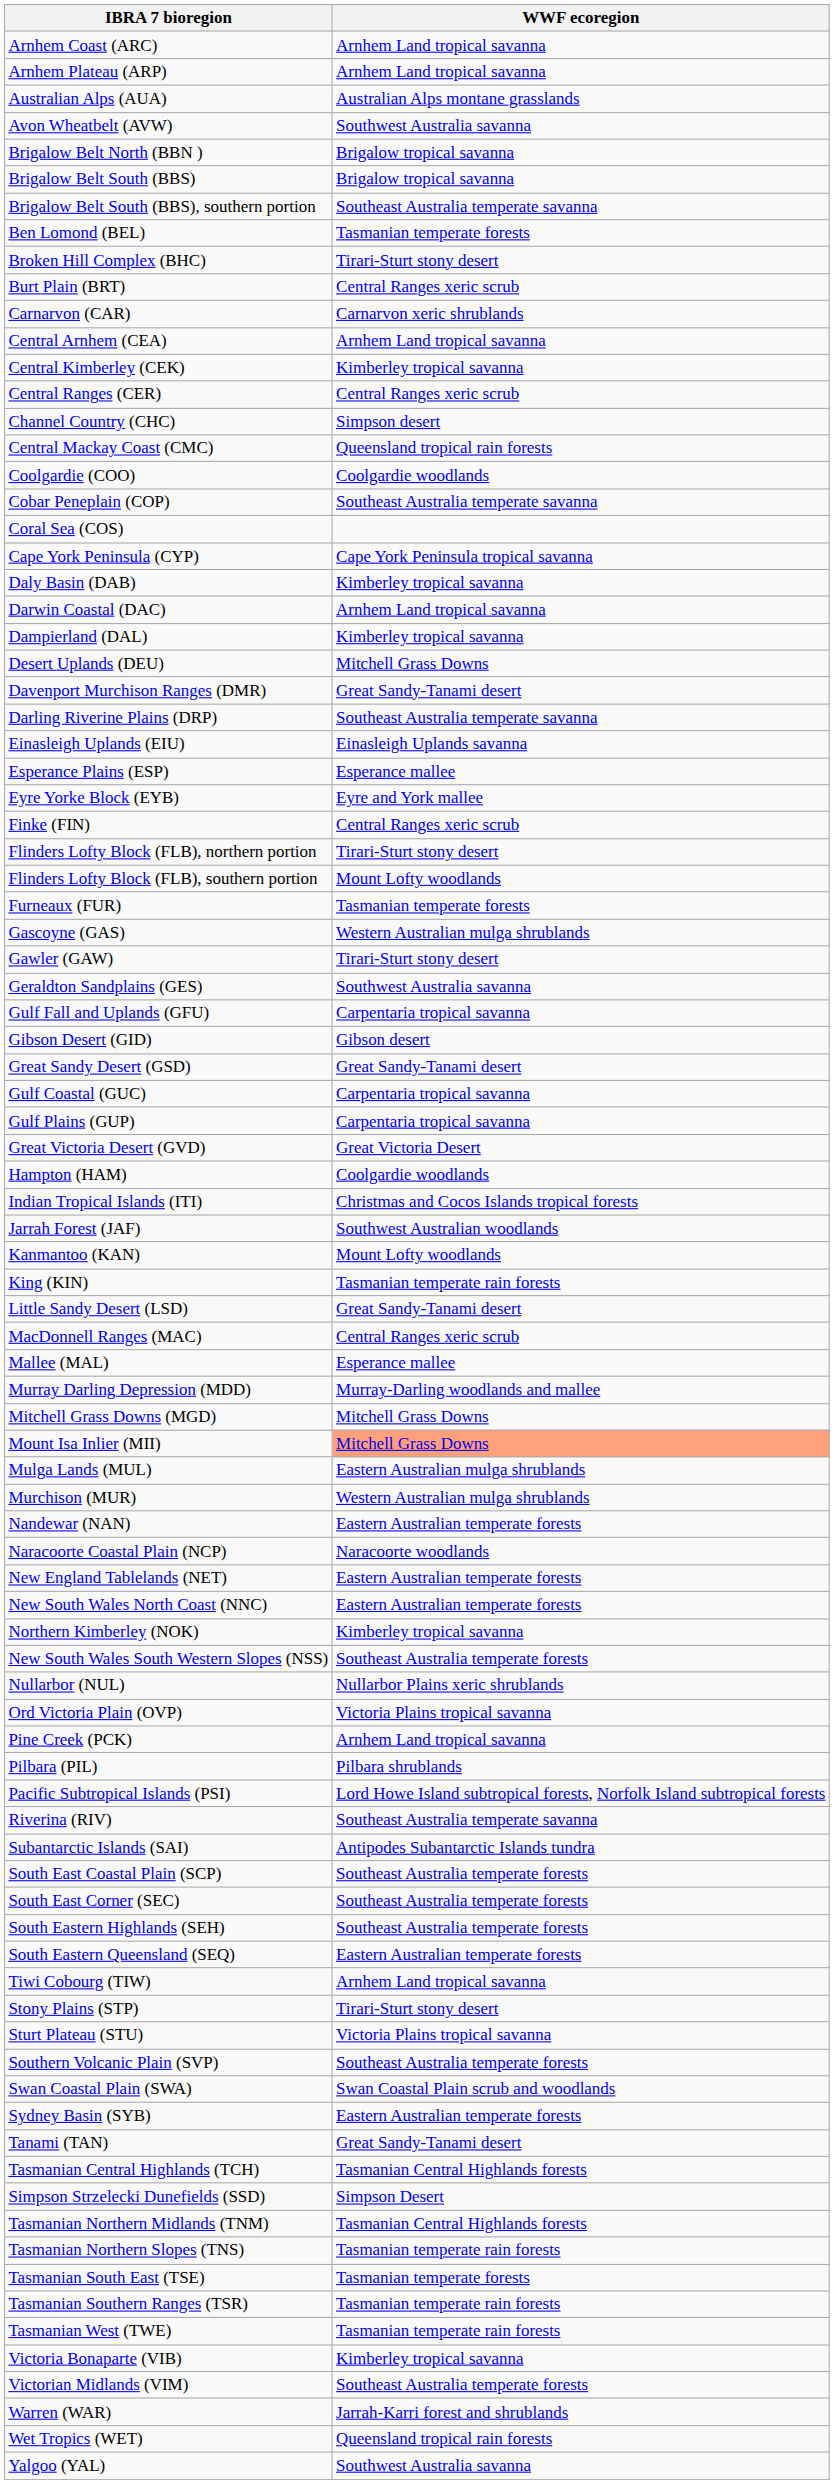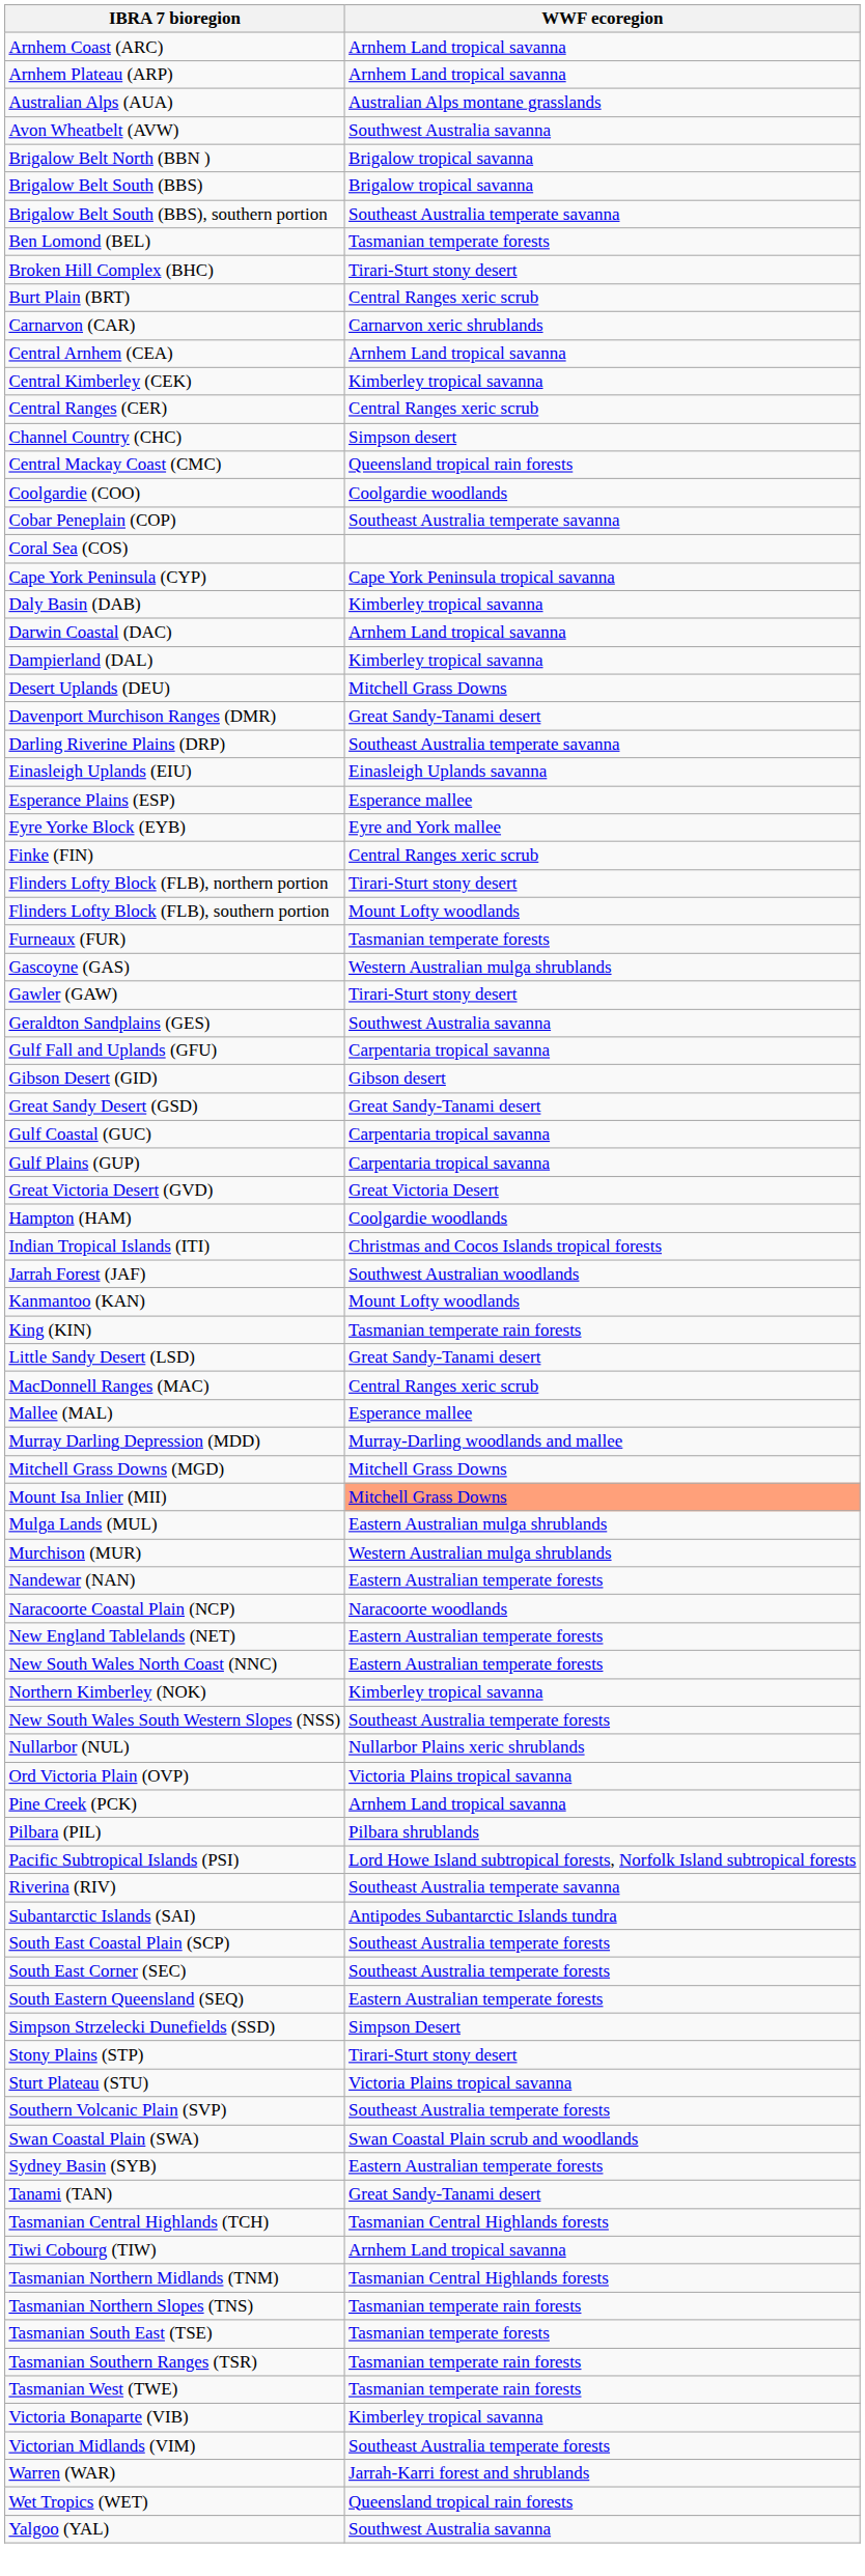 <table class="wikitable sortable">
 <tr>
 <th>IBRA 7 bioregion</th>
 <th>WWF ecoregion</th>
 </tr>
 <tr>
 <td><a href='#'>Arnhem Coast</a> (ARC)</td>
 <td><a href='#'>Arnhem Land tropical savanna</a></td>
 </tr>
 <tr>
 <td><a href='#'>Arnhem Plateau</a> (ARP)</td>
 <td><a href='#'>Arnhem Land tropical savanna</a></td>
 </tr>
 <tr>
 <td><a href='#'>Australian Alps</a> (AUA)</td>
 <td><a href='#'>Australian Alps montane grasslands</a></td>
 </tr>
 <tr>
 <td><a href='#'>Avon Wheatbelt</a> (AVW)</td>
 <td><a href='#'>Southwest Australia savanna</a></td>
 </tr>
 <tr>
 <td><a href='#'>Brigalow Belt North</a> (BBN )</td>
 <td><a href='#'>Brigalow tropical savanna</a></td>
 </tr>
 <tr>
 <td><a href='#'>Brigalow Belt South</a> (BBS)</td>
 <td><a href='#'>Brigalow tropical savanna</a></td>
 </tr>
 <tr>
 <td><a href='#'>Brigalow Belt South</a> (BBS), southern portion</td>
 <td><a href='#'>Southeast Australia temperate savanna</a></td>
 </tr>
 <tr>
 <td><a href='#'>Ben Lomond</a> (BEL)</td>
 <td><a href='#'>Tasmanian temperate forests</a></td>
 </tr>
 <tr>
 <td><a href='#'>Broken Hill Complex</a> (BHC)</td>
 <td><a href='#'>Tirari-Sturt stony desert</a></td>
 </tr>
 <tr>
 <td><a href='#'>Burt Plain</a> (BRT)</td>
 <td><a href='#'>Central Ranges xeric scrub</a></td>
 </tr>
 <tr>
 <td><a href='#'>Carnarvon</a> (CAR)</td>
 <td><a href='#'>Carnarvon xeric shrublands</a></td>
 </tr>
 <tr>
 <td><a href='#'>Central Arnhem</a> (CEA)</td>
 <td><a href='#'>Arnhem Land tropical savanna</a></td>
 </tr>
 <tr>
 <td><a href='#'>Central Kimberley</a> (CEK)</td>
 <td><a href='#'>Kimberley tropical savanna</a></td>
 </tr>
 <tr>
 <td><a href='#'>Central Ranges</a> (CER)</td>
 <td><a href='#'>Central Ranges xeric scrub</a></td>
 </tr>
 <tr>
 <td><a href='#'>Channel Country</a> (CHC)</td>
 <td><a href='#'>Simpson desert</a></td>
 </tr>
 <tr>
 <td><a href='#'>Central Mackay Coast</a> (CMC)</td>
 <td><a href='#'>Queensland tropical rain forests</a></td>
 </tr>
 <tr>
 <td><a href='#'>Coolgardie</a> (COO)</td>
 <td><a href='#'>Coolgardie woodlands</a></td>
 </tr>
 <tr>
 <td><a href='#'>Cobar Peneplain</a> (COP)</td>
 <td><a href='#'>Southeast Australia temperate savanna</a></td>
 </tr>
 <tr>
 <td><a href='#'>Coral Sea</a> (COS)</td>
 <td></td>
 </tr>
 <tr>
 <td><a href='#'>Cape York Peninsula</a> (CYP)</td>
 <td><a href='#'>Cape York Peninsula tropical savanna</a></td>
 </tr>
 <tr>
 <td><a href='#'>Daly Basin</a> (DAB)</td>
 <td><a href='#'>Kimberley tropical savanna</a></td>
 </tr>
 <tr>
 <td><a href='#'>Darwin Coastal</a> (DAC)</td>
 <td><a href='#'>Arnhem Land tropical savanna</a></td>
 </tr>
 <tr>
 <td><a href='#'>Dampierland</a> (DAL)</td>
 <td><a href='#'>Kimberley tropical savanna</a></td>
 </tr>
 <tr>
 <td><a href='#'>Desert Uplands</a> (DEU)</td>
 <td><a href='#'>Mitchell Grass Downs</a></td>
 </tr>
 <tr>
 <td><a href='#'>Davenport Murchison Ranges</a> (DMR)</td>
 <td><a href='#'>Great Sandy-Tanami desert</a></td>
 </tr>
 <tr>
 <td><a href='#'>Darling Riverine Plains</a> (DRP)</td>
 <td><a href='#'>Southeast Australia temperate savanna</a></td>
 </tr>
 <tr>
 <td><a href='#'>Einasleigh Uplands</a> (EIU)</td>
 <td><a href='#'>Einasleigh Uplands savanna</a></td>
 </tr>
 <tr>
 <td><a href='#'>Esperance Plains</a> (ESP)</td>
 <td><a href='#'>Esperance mallee</a></td>
 </tr>
 <tr>
 <td><a href='#'>Eyre Yorke Block</a> (EYB)</td>
 <td><a href='#'>Eyre and York mallee</a></td>
 </tr>
 <tr>
 <td><a href='#'>Finke</a> (FIN)</td>
 <td><a href='#'>Central Ranges xeric scrub</a></td>
 </tr>
 <tr>
 <td><a href='#'>Flinders Lofty Block</a> (FLB), northern portion</td>
 <td><a href='#'>Tirari-Sturt stony desert</a></td>
 </tr>
 <tr>
 <td><a href='#'>Flinders Lofty Block</a> (FLB), southern portion</td>
 <td><a href='#'>Mount Lofty woodlands</a></td>
 </tr>
 <tr>
 <td><a href='#'>Furneaux</a> (FUR)</td>
 <td><a href='#'>Tasmanian temperate forests</a></td>
 </tr>
 <tr>
 <td><a href='#'>Gascoyne</a> (GAS)</td>
 <td><a href='#'>Western Australian mulga shrublands</a></td>
 </tr>
 <tr>
 <td><a href='#'>Gawler</a> (GAW)</td>
 <td><a href='#'>Tirari-Sturt stony desert</a></td>
 </tr>
 <tr>
 <td><a href='#'>Geraldton Sandplains</a> (GES)</td>
 <td><a href='#'>Southwest Australia savanna</a></td>
 </tr>
 <tr>
 <td><a href='#'>Gulf Fall and Uplands</a> (GFU)</td>
 <td><a href='#'>Carpentaria tropical savanna</a></td>
 </tr>
 <tr>
 <td><a href='#'>Gibson Desert</a> (GID)</td>
 <td><a href='#'>Gibson desert</a></td>
 </tr>
 <tr>
 <td><a href='#'>Great Sandy Desert</a> (GSD)</td>
 <td><a href='#'>Great Sandy-Tanami desert</a></td>
 </tr>
 <tr>
 <td><a href='#'>Gulf Coastal</a> (GUC)</td>
 <td><a href='#'>Carpentaria tropical savanna</a></td>
 </tr>
 <tr>
 <td><a href='#'>Gulf Plains</a> (GUP)</td>
 <td><a href='#'>Carpentaria tropical savanna</a></td>
 </tr>
 <tr>
 <td><a href='#'>Great Victoria Desert</a> (GVD)</td>
 <td><a href='#'>Great Victoria Desert</a></td>
 </tr>
 <tr>
 <td><a href='#'>Hampton</a> (HAM)</td>
 <td><a href='#'>Coolgardie woodlands</a></td>
 </tr>
 <tr>
 <td><a href='#'>Indian Tropical Islands</a> (ITI)</td>
 <td><a href='#'>Christmas and Cocos Islands tropical forests</a></td>
 </tr>
 <tr>
 <td><a href='#'>Jarrah Forest</a> (JAF)</td>
 <td><a href='#'>Southwest Australian woodlands</a></td>
 </tr>
 <tr>
 <td><a href='#'>Kanmantoo</a> (KAN)</td>
 <td><a href='#'>Mount Lofty woodlands</a></td>
 </tr>
 <tr>
 <td><a href='#'>King</a> (KIN)</td>
 <td><a href='#'>Tasmanian temperate rain forests</a></td>
 </tr>
 <tr>
 <td><a href='#'>Little Sandy Desert</a> (LSD)</td>
 <td><a href='#'>Great Sandy-Tanami desert</a></td>
 </tr>
 <tr>
 <td><a href='#'>MacDonnell Ranges</a> (MAC)</td>
 <td><a href='#'>Central Ranges xeric scrub</a></td>
 </tr>
 <tr>
 <td><a href='#'>Mallee</a> (MAL)</td>
 <td><a href='#'>Esperance mallee</a></td>
 </tr>
 <tr>
 <td><a href='#'>Murray Darling Depression</a> (MDD)</td>
 <td><a href='#'>Murray-Darling woodlands and mallee</a></td>
 </tr>
 <tr>
 <td><a href='#'>Mitchell Grass Downs</a> (MGD)</td>
 <td><a href='#'>Mitchell Grass Downs</a></td>
 </tr>
 <tr>
 <td><a href='#'>Mount Isa Inlier</a> (MII)</td>
 <td style="background: lightsalmon;"><a href='#'>Mitchell Grass Downs</a></td>
 </tr>
 <tr>
 <td><a href='#'>Mulga Lands</a> (MUL)</td>
 <td><a href='#'>Eastern Australian mulga shrublands</a></td>
 </tr>
 <tr>
 <td><a href='#'>Murchison</a> (MUR)</td>
 <td><a href='#'>Western Australian mulga shrublands</a></td>
 </tr>
 <tr>
 <td><a href='#'>Nandewar</a> (NAN)</td>
 <td><a href='#'>Eastern Australian temperate forests</a></td>
 </tr>
 <tr>
 <td><a href='#'>Naracoorte Coastal Plain</a> (NCP)</td>
 <td><a href='#'>Naracoorte woodlands</a></td>
 </tr>
 <tr>
 <td><a href='#'>New England Tablelands</a> (NET)</td>
 <td><a href='#'>Eastern Australian temperate forests</a></td>
 </tr>
 <tr>
 <td><a href='#'>New South Wales North Coast</a> (NNC)</td>
 <td><a href='#'>Eastern Australian temperate forests</a></td>
 </tr>
 <tr>
 <td><a href='#'>Northern Kimberley</a> (NOK)</td>
 <td><a href='#'>Kimberley tropical savanna</a></td>
 </tr>
 <tr>
 <td><a href='#'>New South Wales South Western Slopes</a> (NSS)</td>
 <td><a href='#'>Southeast Australia temperate forests</a></td>
 </tr>
 <tr>
 <td><a href='#'>Nullarbor</a> (NUL)</td>
 <td><a href='#'>Nullarbor Plains xeric shrublands</a></td>
 </tr>
 <tr>
 <td><a href='#'>Ord Victoria Plain</a> (OVP)</td>
 <td><a href='#'>Victoria Plains tropical savanna</a></td>
 </tr>
 <tr>
 <td><a href='#'>Pine Creek</a> (PCK)</td>
 <td><a href='#'>Arnhem Land tropical savanna</a></td>
 </tr>
 <tr>
 <td><a href='#'>Pilbara</a> (PIL)</td>
 <td><a href='#'>Pilbara shrublands</a></td>
 </tr>
 <tr>
 <td><a href='#'>Pacific Subtropical Islands</a> (PSI)</td>
 <td><a href='#'>Lord Howe Island subtropical forests</a>, <a href='#'>Norfolk Island subtropical forests</a></td>
 </tr>
 <tr>
 <td><a href='#'>Riverina</a> (RIV)</td>
 <td><a href='#'>Southeast Australia temperate savanna</a></td>
 </tr>
 <tr>
 <td><a href='#'>Subantarctic Islands</a> (SAI)</td>
 <td><a href='#'>Antipodes Subantarctic Islands tundra</a></td>
 </tr>
 <tr>
 <td><a href='#'>South East Coastal Plain</a> (SCP)</td>
 <td><a href='#'>Southeast Australia temperate forests</a></td>
 </tr>
 <tr>
 <td><a href='#'>South East Corner</a> (SEC)</td>
 <td><a href='#'>Southeast Australia temperate forests</a></td>
 </tr>
 <tr>
-<td><a href='#'>South Eastern Highlands</a> (SEH)</td>
-<td><a href='#'>Southeast Australia temperate forests</a></td>
-</tr>
-<tr>
 <td><a href='#'>South Eastern Queensland</a> (SEQ)</td>
 <td><a href='#'>Eastern Australian temperate forests</a></td>
 </tr>
 <tr>
-<td><a href='#'>Tiwi Cobourg</a> (TIW)</td>
-<td><a href='#'>Arnhem Land tropical savanna</a></td>
+<td><a href='#'>Simpson Strzelecki Dunefields</a> (SSD)</td>
+<td><a href='#'>Simpson Desert</a></td>
 </tr>
 <tr>
 <td><a href='#'>Stony Plains</a> (STP)</td>
 <td><a href='#'>Tirari-Sturt stony desert</a></td>
 </tr>
 <tr>
 <td><a href='#'>Sturt Plateau</a> (STU)</td>
 <td><a href='#'>Victoria Plains tropical savanna</a></td>
 </tr>
 <tr>
 <td><a href='#'>Southern Volcanic Plain</a> (SVP)</td>
 <td><a href='#'>Southeast Australia temperate forests</a></td>
 </tr>
 <tr>
 <td><a href='#'>Swan Coastal Plain</a> (SWA)</td>
 <td><a href='#'>Swan Coastal Plain scrub and woodlands</a></td>
 </tr>
 <tr>
 <td><a href='#'>Sydney Basin</a> (SYB)</td>
 <td><a href='#'>Eastern Australian temperate forests</a></td>
 </tr>
 <tr>
 <td><a href='#'>Tanami</a> (TAN)</td>
 <td><a href='#'>Great Sandy-Tanami desert</a></td>
 </tr>
 <tr>
 <td><a href='#'>Tasmanian Central Highlands</a> (TCH)</td>
 <td><a href='#'>Tasmanian Central Highlands forests</a></td>
 </tr>
 <tr>
-<td><a href='#'>Simpson Strzelecki Dunefields</a> (SSD)</td>
-<td><a href='#'>Simpson Desert</a></td>
+<td><a href='#'>Tiwi Cobourg</a> (TIW)</td>
+<td><a href='#'>Arnhem Land tropical savanna</a></td>
 </tr>
 <tr>
 <td><a href='#'>Tasmanian Northern Midlands</a> (TNM)</td>
 <td><a href='#'>Tasmanian Central Highlands forests</a></td>
 </tr>
 <tr>
 <td><a href='#'>Tasmanian Northern Slopes</a> (TNS)</td>
 <td><a href='#'>Tasmanian temperate rain forests</a></td>
 </tr>
 <tr>
 <td><a href='#'>Tasmanian South East</a> (TSE)</td>
 <td><a href='#'>Tasmanian temperate forests</a></td>
 </tr>
 <tr>
 <td><a href='#'>Tasmanian Southern Ranges</a> (TSR)</td>
 <td><a href='#'>Tasmanian temperate rain forests</a></td>
 </tr>
 <tr>
 <td><a href='#'>Tasmanian West</a> (TWE)</td>
 <td><a href='#'>Tasmanian temperate rain forests</a></td>
 </tr>
 <tr>
 <td><a href='#'>Victoria Bonaparte</a> (VIB)</td>
 <td><a href='#'>Kimberley tropical savanna</a></td>
 </tr>
 <tr>
 <td><a href='#'>Victorian Midlands</a> (VIM)</td>
 <td><a href='#'>Southeast Australia temperate forests</a></td>
 </tr>
 <tr>
 <td><a href='#'>Warren</a> (WAR)</td>
 <td><a href='#'>Jarrah-Karri forest and shrublands</a></td>
 </tr>
 <tr>
 <td><a href='#'>Wet Tropics</a> (WET)</td>
 <td><a href='#'>Queensland tropical rain forests</a></td>
 </tr>
 <tr>
 <td><a href='#'>Yalgoo</a> (YAL)</td>
 <td><a href='#'>Southwest Australia savanna</a></td>
 </tr>
 </table>
